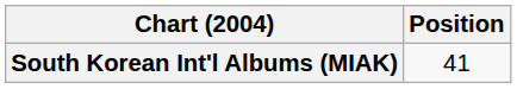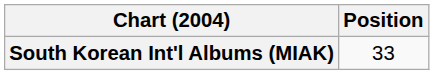 <table class="wikitable plainrowheaders" style="text-align:center">
 <tr>
 <th scope="col">Chart (2004)</th>
 <th scope="col">Position</th>
 </tr>
 <tr>
 <th scope="row">South Korean Int'l Albums (MIAK)</th>
-<td>41</td>
+<td>33</td>
 </tr>
 </table>
